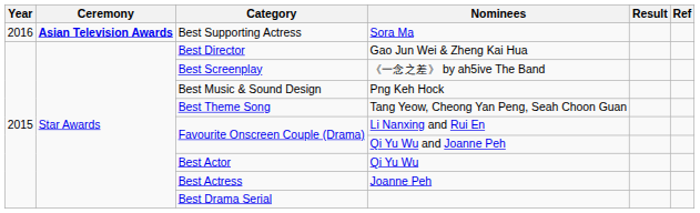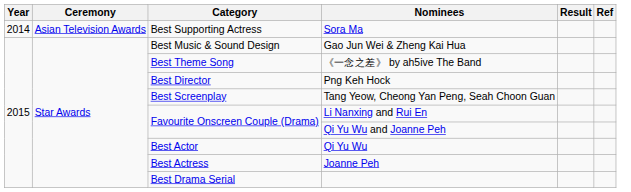 <table class="wikitable sortable">
 <tr>
 <th>Year</th>
 <th>Ceremony</th>
 <th>Category</th>
 <th>Nominees</th>
 <th>Result</th>
 <th>Ref</th>
 </tr>
 <tr>
-<td>2016</td>
-<td><strong><a href='#'>Asian Television Awards</a></strong></td>
+<td>2014</td>
+<td><a href='#'>Asian Television Awards</a></td>
 <td>Best Supporting Actress</td>
 <td><a href='#'>Sora Ma</a></td>
 <td></td>
 <td></td>
 </tr>
 <tr>
 <td rowspan="9">2015</td>
 <td rowspan="9"><a href='#'>Star Awards</a></td>
-<td><a href='#'>Best Director</a></td>
+<td>Best Music & Sound Design</td>
 <td>Gao Jun Wei & Zheng Kai Hua</td>
 <td></td>
 <td></td>
 </tr>
 <tr>
-<td><a href='#'>Best Screenplay</a></td>
+<td><a href='#'>Best Theme Song</a></td>
 <td>《一念之差》 by ah5ive The Band</td>
 <td></td>
 <td></td>
 </tr>
 <tr>
-<td>Best Music & Sound Design</td>
+<td><a href='#'>Best Director</a></td>
 <td>Png Keh Hock</td>
 <td></td>
 <td></td>
 </tr>
 <tr>
-<td><a href='#'>Best Theme Song</a></td>
+<td><a href='#'>Best Screenplay</a></td>
 <td>Tang Yeow, Cheong Yan Peng, Seah Choon Guan</td>
 <td></td>
 <td></td>
 </tr>
 <tr>
 <td rowspan="2"><a href='#'>Favourite Onscreen Couple (Drama)</a></td>
 <td><a href='#'>Li Nanxing</a> and <a href='#'>Rui En</a></td>
 <td></td>
 <td></td>
 </tr>
 <tr>
 <td><a href='#'>Qi Yu Wu</a> and <a href='#'>Joanne Peh</a></td>
 <td></td>
 <td></td>
 </tr>
 <tr>
 <td><a href='#'>Best Actor</a></td>
 <td><a href='#'>Qi Yu Wu</a></td>
 <td></td>
 <td></td>
 </tr>
 <tr>
 <td><a href='#'>Best Actress</a></td>
 <td><a href='#'>Joanne Peh</a></td>
 <td></td>
 <td></td>
 </tr>
 <tr>
 <td><a href='#'>Best Drama Serial</a></td>
 <td></td>
 <td></td>
 <td></td>
 </tr>
 </table>
